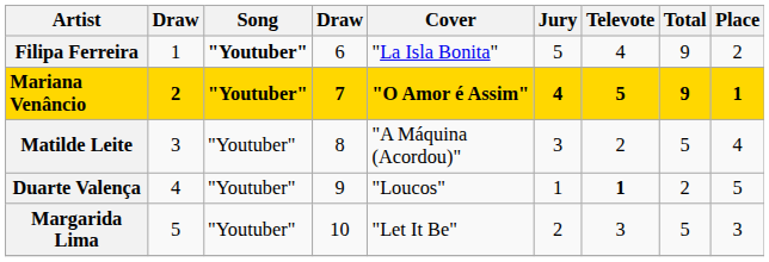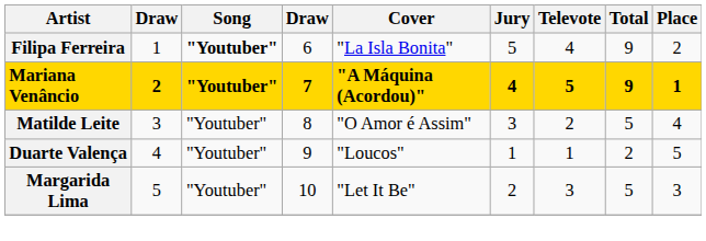 <table class="sortable wikitable plainrowheaders" style="margin: 1em auto 1em auto; text-align:center;">
 <tr>
 <th scope="col">Artist</th>
 <th>Draw</th>
 <th scope="col">Song</th>
 <th scope="col">Draw</th>
 <th scope="col">Cover</th>
 <th scope="col">Jury</th>
 <th scope="col">Televote</th>
 <th scope="col">Total</th>
 <th scope="col">Place</th>
 </tr>
 <tr>
 <th scope="row" align="left">Filipa Ferreira</th>
 <td>1</td>
 <td align=left><strong>"Youtuber"</strong></td>
 <td>6</td>
 <td align=left>"<a href='#'>La Isla Bonita</a>"</td>
 <td>5</td>
 <td>4</td>
 <td>9</td>
 <td>2</td>
 </tr>
 <tr style="font-weight:bold; background:gold;">
 <th scope="row" style="text-align:left; font-weight:bold; background:gold;">Mariana Venâncio</th>
 <td>2</td>
 <td align=left>"Youtuber"</td>
 <td>7</td>
-<td align=left>"O Amor é Assim"</td>
+<td align=left>"A Máquina (Acordou)"</td>
 <td>4</td>
 <td>5</td>
 <td>9</td>
 <td>1</td>
 </tr>
 <tr>
 <th scope="row" align="left">Matilde Leite</th>
 <td>3</td>
 <td align=left>"Youtuber"</td>
 <td>8</td>
-<td align=left>"A Máquina (Acordou)"</td>
+<td align=left>"O Amor é Assim"</td>
 <td>3</td>
 <td>2</td>
 <td>5</td>
 <td>4</td>
 </tr>
 <tr>
 <th scope="row" align="left">Duarte Valença</th>
 <td>4</td>
 <td align=left>"Youtuber"</td>
 <td>9</td>
 <td align=left>"Loucos"</td>
 <td>1</td>
-<td><strong>1</strong></td>
+<td>1</td>
 <td>2</td>
 <td>5</td>
 </tr>
 <tr>
 <th scope="row" align="left">Margarida Lima</th>
 <td>5</td>
 <td align=left>"Youtuber"</td>
 <td>10</td>
 <td align=left>"Let It Be"</td>
 <td>2</td>
 <td>3</td>
 <td>5</td>
 <td>3</td>
 </tr>
 <tr>
 </tr>
 </table>
